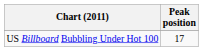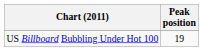 <table class="wikitable sortable">
 <tr>
 <th>Chart (2011)</th>
 <th>Peak<br>position</th>
 </tr>
 <tr>
 </tr>
 <tr>
 <td>US <em><a href='#'>Billboard</a></em> <a href='#'>Bubbling Under Hot 100</a></td>
-<td align="center">17</td>
+<td align="center">19</td>
 </tr>
 </table>
